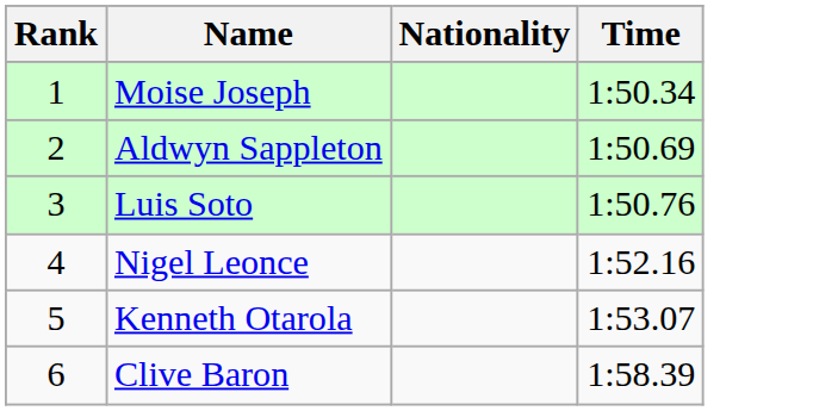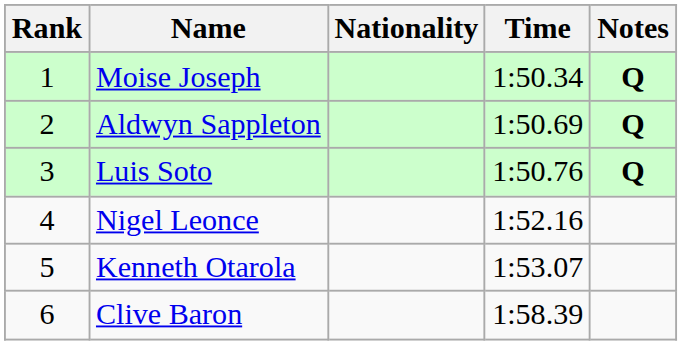 <table class="wikitable sortable" style="text-align:center">
 <tr>
 <th>Rank</th>
 <th>Name</th>
 <th>Nationality</th>
 <th>Time</th>
+<th>Notes</th>
 </tr>
 <tr bgcolor=ccffcc>
 <td align=center>1</td>
 <td align=left><a href='#'>Moise Joseph</a></td>
 <td align=left></td>
 <td>1:50.34</td>
+<td><strong>Q</strong></td>
 </tr>
 <tr bgcolor=ccffcc>
 <td align=center>2</td>
 <td align=left><a href='#'>Aldwyn Sappleton</a></td>
 <td align=left></td>
 <td>1:50.69</td>
+<td><strong>Q</strong></td>
 </tr>
 <tr bgcolor=ccffcc>
 <td align=center>3</td>
 <td align=left><a href='#'>Luis Soto</a></td>
 <td align=left></td>
 <td>1:50.76</td>
+<td><strong>Q</strong></td>
 </tr>
 <tr>
 <td align=center>4</td>
 <td align=left><a href='#'>Nigel Leonce</a></td>
 <td align=left></td>
 <td>1:52.16</td>
+<td></td>
 </tr>
 <tr>
 <td align=center>5</td>
 <td align=left><a href='#'>Kenneth Otarola</a></td>
 <td align=left></td>
 <td>1:53.07</td>
+<td></td>
 </tr>
 <tr>
 <td align=center>6</td>
 <td align=left><a href='#'>Clive Baron</a></td>
 <td align=left></td>
 <td>1:58.39</td>
+<td></td>
 </tr>
 </table>
